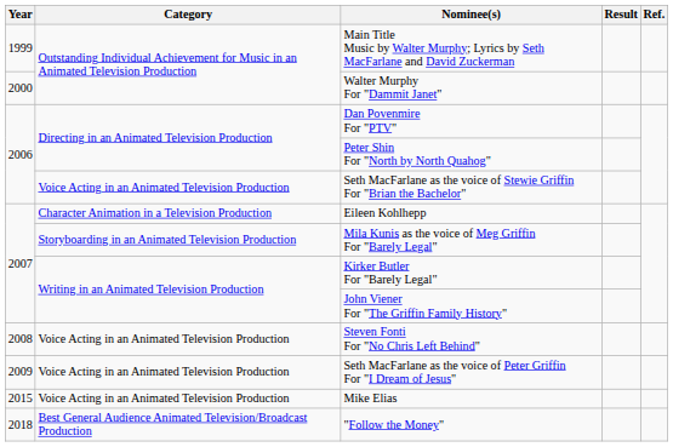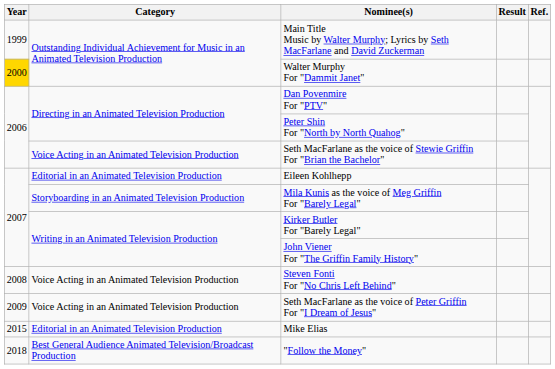 <table class="wikitable">
 <tr>
 <th>Year</th>
 <th>Category</th>
 <th>Nominee(s)</th>
 <th>Result</th>
 <th>Ref.</th>
 </tr>
 <tr>
 <td>1999</td>
 <td rowspan="2"><a href='#'>Outstanding Individual Achievement for Music in an Animated Television Production</a></td>
 <td>Main Title<br>Music by <a href='#'>Walter Murphy</a>; Lyrics by <a href='#'>Seth MacFarlane</a> and <a href='#'>David Zuckerman</a></td>
 <td></td>
 <td></td>
 </tr>
 <tr>
-<td>2000</td>
+<td style="background: gold;">2000</td>
 <td>Walter Murphy<br>For "<a href='#'>Dammit Janet</a>"</td>
 <td></td>
 <td></td>
 </tr>
 <tr>
 <td rowspan="3">2006</td>
 <td rowspan="2"><a href='#'>Directing in an Animated Television Production</a></td>
 <td><a href='#'>Dan Povenmire</a><br>For "<a href='#'>PTV</a>"</td>
 <td></td>
 <td rowspan="3"></td>
 </tr>
 <tr>
 <td><a href='#'>Peter Shin</a><br>For "<a href='#'>North by North Quahog</a>"</td>
 <td></td>
 </tr>
 <tr>
 <td><a href='#'>Voice Acting in an Animated Television Production</a></td>
 <td>Seth MacFarlane as the voice of <a href='#'>Stewie Griffin</a><br>For "<a href='#'>Brian the Bachelor</a>"</td>
 <td></td>
 </tr>
 <tr>
 <td rowspan="4">2007</td>
-<td><a href='#'>Character Animation in a Television Production</a></td>
+<td><a href='#'>Editorial in an Animated Television Production</a></td>
 <td>Eileen Kohlhepp</td>
 <td></td>
 <td rowspan="4"></td>
 </tr>
 <tr>
 <td><a href='#'>Storyboarding in an Animated Television Production</a></td>
 <td><a href='#'>Mila Kunis</a> as the voice of <a href='#'>Meg Griffin</a><br>For "<a href='#'>Barely Legal</a>"</td>
 <td></td>
 </tr>
 <tr>
 <td rowspan="2"><a href='#'>Writing in an Animated Television Production</a></td>
 <td><a href='#'>Kirker Butler</a><br>For "Barely Legal"</td>
 <td></td>
 </tr>
 <tr>
 <td><a href='#'>John Viener</a><br>For "<a href='#'>The Griffin Family History</a>"</td>
 <td></td>
 </tr>
 <tr>
 <td>2008</td>
 <td>Voice Acting in an Animated Television Production</td>
 <td><a href='#'>Steven Fonti</a><br>For "<a href='#'>No Chris Left Behind</a>"</td>
 <td></td>
 <td></td>
 </tr>
 <tr>
 <td>2009</td>
 <td>Voice Acting in an Animated Television Production</td>
 <td>Seth MacFarlane as the voice of <a href='#'>Peter Griffin</a><br>For "<a href='#'>I Dream of Jesus</a>"</td>
 <td></td>
 <td></td>
 </tr>
 <tr>
 <td>2015</td>
-<td>Voice Acting in an Animated Television Production</td>
+<td><a href='#'>Editorial in an Animated Television Production</a></td>
 <td>Mike Elias</td>
 <td></td>
 <td></td>
 </tr>
 <tr>
 <td>2018</td>
 <td><a href='#'>Best General Audience Animated Television/Broadcast Production</a></td>
 <td>"<a href='#'>Follow the Money</a>"</td>
 <td></td>
 <td></td>
 </tr>
 </table>
